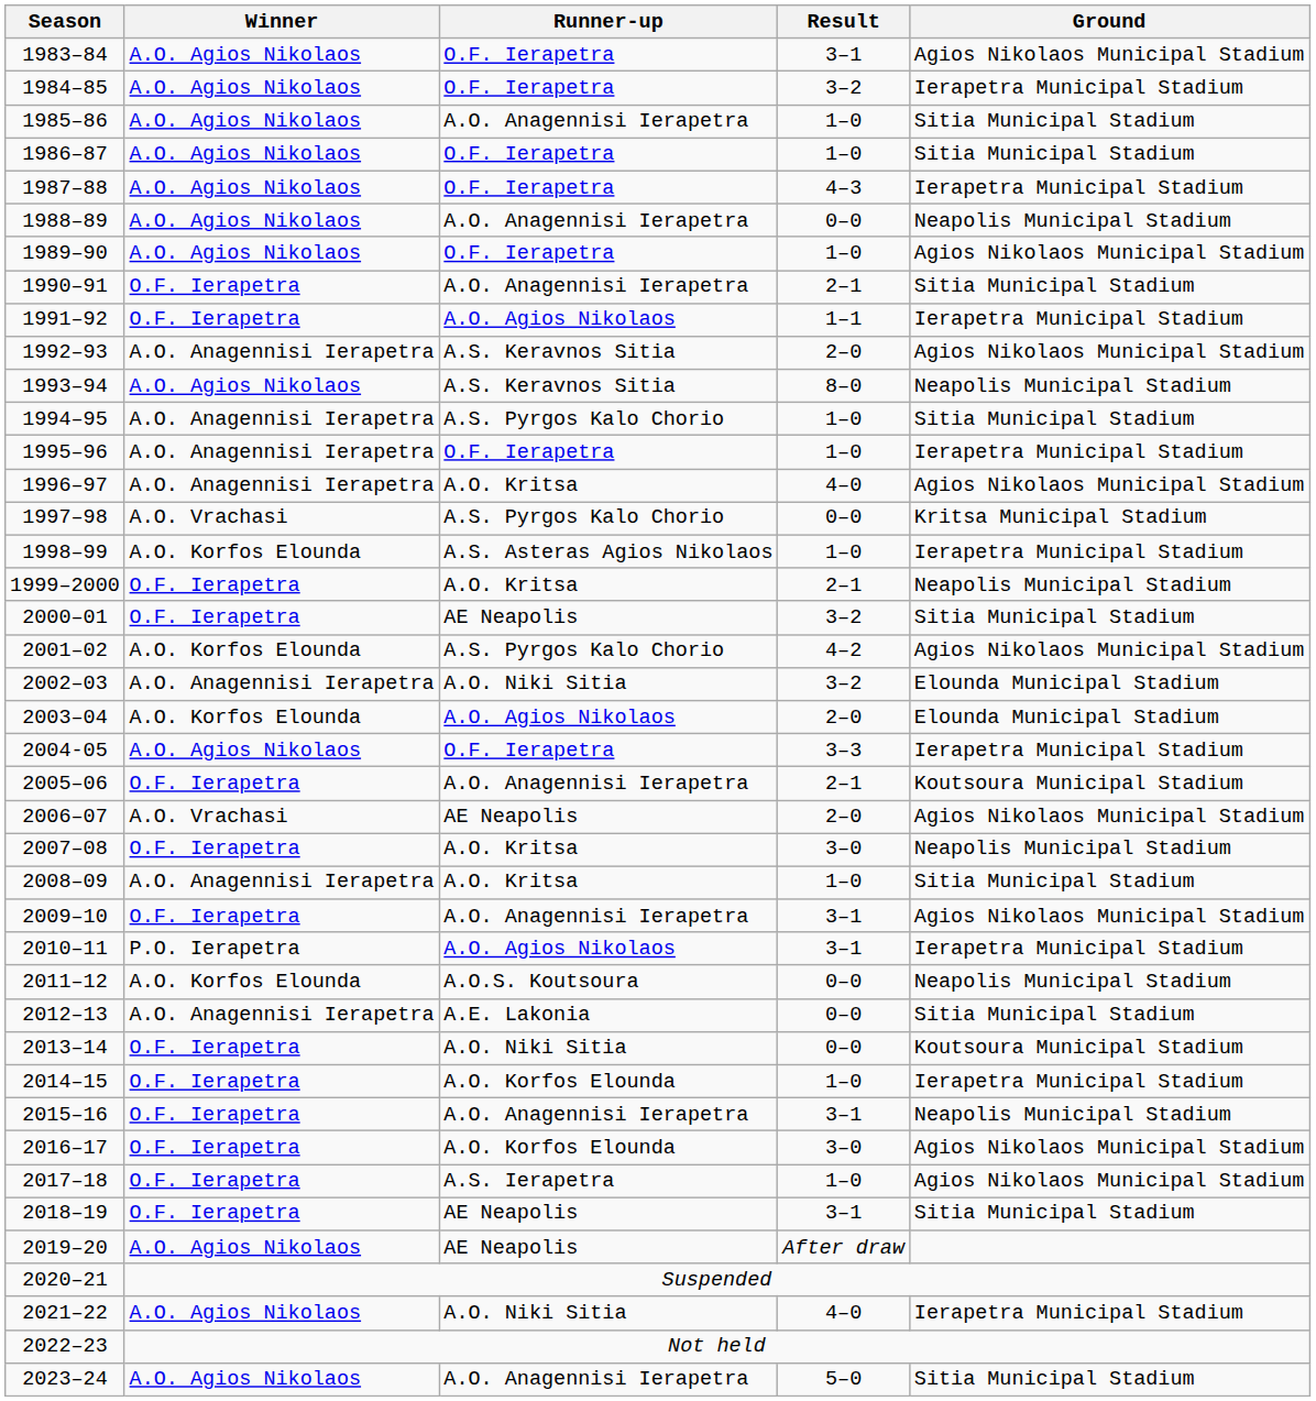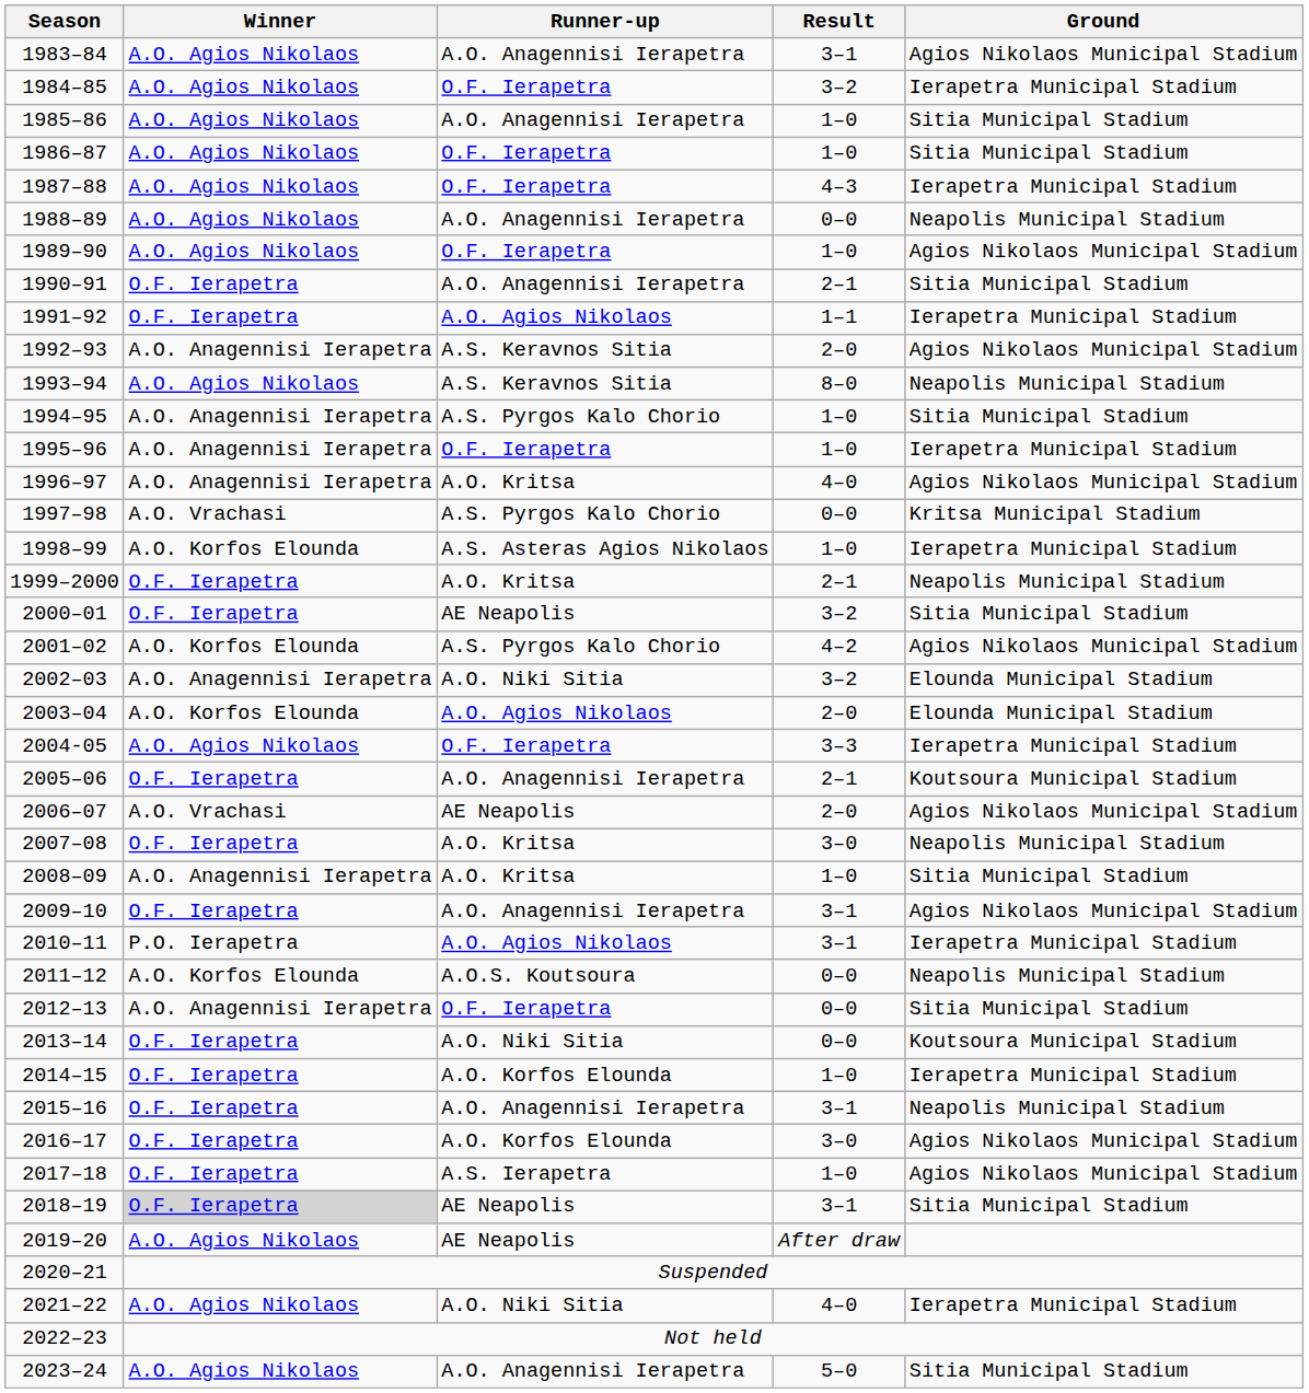 <table class=wikitable>
 <tr>
 <th>Season</th>
 <th>Winner</th>
 <th>Runner-up</th>
 <th>Result</th>
 <th>Ground</th>
 </tr>
 <tr>
 <td align="center">1983–84</td>
 <td><a href='#'>A.O. Agios Nikolaos</a></td>
-<td><a href='#'>O.F. Ierapetra</a></td>
+<td>A.O. Anagennisi Ierapetra</td>
 <td align="center">3–1</td>
 <td>Agios Nikolaos Municipal Stadium</td>
 </tr>
 <tr>
 <td align="center">1984–85</td>
 <td><a href='#'>A.O. Agios Nikolaos</a></td>
 <td><a href='#'>O.F. Ierapetra</a></td>
 <td align="center">3–2</td>
 <td>Ierapetra Municipal Stadium</td>
 </tr>
 <tr>
 <td align="center">1985–86</td>
 <td><a href='#'>A.O. Agios Nikolaos</a></td>
 <td>A.O. Anagennisi Ierapetra</td>
 <td align="center">1–0</td>
 <td>Sitia Municipal Stadium</td>
 </tr>
 <tr>
 <td align="center">1986–87</td>
 <td><a href='#'>A.O. Agios Nikolaos</a></td>
 <td><a href='#'>O.F. Ierapetra</a></td>
 <td align="center">1–0</td>
 <td>Sitia Municipal Stadium</td>
 </tr>
 <tr>
 <td align="center">1987–88</td>
 <td><a href='#'>A.O. Agios Nikolaos</a></td>
 <td><a href='#'>O.F. Ierapetra</a></td>
 <td align="center">4–3</td>
 <td>Ierapetra Municipal Stadium</td>
 </tr>
 <tr>
 <td align="center">1988–89</td>
 <td><a href='#'>A.O. Agios Nikolaos</a></td>
 <td>A.O. Anagennisi Ierapetra</td>
 <td align="center">0–0 </td>
 <td>Neapolis Municipal Stadium</td>
 </tr>
 <tr>
 <td align="center">1989–90</td>
 <td><a href='#'>A.O. Agios Nikolaos</a></td>
 <td><a href='#'>O.F. Ierapetra</a></td>
 <td align="center">1–0</td>
 <td>Agios Nikolaos Municipal Stadium</td>
 </tr>
 <tr>
 <td align="center">1990–91</td>
 <td><a href='#'>O.F. Ierapetra</a></td>
 <td>A.O. Anagennisi Ierapetra</td>
 <td align="center">2–1</td>
 <td>Sitia Municipal Stadium</td>
 </tr>
 <tr>
 <td align="center">1991–92</td>
 <td><a href='#'>O.F. Ierapetra</a></td>
 <td><a href='#'>A.O. Agios Nikolaos</a></td>
 <td align="center">1–1 </td>
 <td>Ierapetra Municipal Stadium</td>
 </tr>
 <tr>
 <td align="center">1992–93</td>
 <td>A.O. Anagennisi Ierapetra</td>
 <td>A.S. Keravnos Sitia</td>
 <td align="center">2–0</td>
 <td>Agios Nikolaos Municipal Stadium</td>
 </tr>
 <tr>
 <td align="center">1993–94</td>
 <td><a href='#'>A.O. Agios Nikolaos</a></td>
 <td>A.S. Keravnos Sitia</td>
 <td align="center">8–0</td>
 <td>Neapolis Municipal Stadium</td>
 </tr>
 <tr>
 <td align="center">1994–95</td>
 <td>A.O. Anagennisi Ierapetra</td>
 <td>A.S. Pyrgos Kalo Chorio</td>
 <td align="center">1–0</td>
 <td>Sitia Municipal Stadium</td>
 </tr>
 <tr>
 <td align="center">1995–96</td>
 <td>A.O. Anagennisi Ierapetra</td>
 <td><a href='#'>O.F. Ierapetra</a></td>
 <td align="center">1–0</td>
 <td>Ierapetra Municipal Stadium</td>
 </tr>
 <tr>
 <td align="center">1996–97</td>
 <td>A.O. Anagennisi Ierapetra</td>
 <td>A.O. Kritsa</td>
 <td align="center">4–0</td>
 <td>Agios Nikolaos Municipal Stadium</td>
 </tr>
 <tr>
 <td align="center">1997–98</td>
 <td>A.O. Vrachasi</td>
 <td>A.S. Pyrgos Kalo Chorio</td>
 <td align="center">0–0 </td>
 <td>Kritsa Municipal Stadium</td>
 </tr>
 <tr>
 <td align="center">1998–99</td>
 <td>A.O. Korfos Elounda</td>
 <td>A.S. Asteras Agios Nikolaos</td>
 <td align="center">1–0</td>
 <td>Ierapetra Municipal Stadium</td>
 </tr>
 <tr>
 <td align="center">1999–2000</td>
 <td><a href='#'>O.F. Ierapetra</a></td>
 <td>A.O. Kritsa</td>
 <td align="center">2–1</td>
 <td>Neapolis Municipal Stadium</td>
 </tr>
 <tr>
 <td align="center">2000–01</td>
 <td><a href='#'>O.F. Ierapetra</a></td>
 <td>AE Neapolis</td>
 <td align="center">3–2</td>
 <td>Sitia Municipal Stadium</td>
 </tr>
 <tr>
 <td align="center">2001–02</td>
 <td>A.O. Korfos Elounda</td>
 <td>A.S. Pyrgos Kalo Chorio</td>
 <td align="center">4–2</td>
 <td>Agios Nikolaos Municipal Stadium</td>
 </tr>
 <tr>
 <td align="center">2002–03</td>
 <td>A.O. Anagennisi Ierapetra</td>
 <td>A.O. Niki Sitia</td>
 <td align="center">3–2</td>
 <td>Elounda Municipal Stadium</td>
 </tr>
 <tr>
 <td align="center">2003–04</td>
 <td>A.O. Korfos Elounda</td>
 <td><a href='#'>A.O. Agios Nikolaos</a></td>
 <td align="center">2–0</td>
 <td>Elounda Municipal Stadium</td>
 </tr>
 <tr>
 <td align="center">2004-05</td>
 <td><a href='#'>A.O. Agios Nikolaos</a></td>
 <td><a href='#'>O.F. Ierapetra</a></td>
 <td align="center">3–3 </td>
 <td>Ierapetra Municipal Stadium</td>
 </tr>
 <tr>
 <td align="center">2005–06</td>
 <td><a href='#'>O.F. Ierapetra</a></td>
 <td>A.O. Anagennisi Ierapetra</td>
 <td align="center">2–1</td>
 <td>Koutsoura Municipal Stadium</td>
 </tr>
 <tr>
 <td align="center">2006–07</td>
 <td>A.O. Vrachasi</td>
 <td>AE Neapolis</td>
 <td align="center">2–0 </td>
 <td>Agios Nikolaos Municipal Stadium</td>
 </tr>
 <tr>
 <td align="center">2007–08</td>
 <td><a href='#'>O.F. Ierapetra</a></td>
 <td>A.O. Kritsa</td>
 <td align="center">3–0</td>
 <td>Neapolis Municipal Stadium</td>
 </tr>
 <tr>
 <td align="center">2008–09</td>
 <td>A.O. Anagennisi Ierapetra</td>
 <td>A.O. Kritsa</td>
 <td align="center">1–0</td>
 <td>Sitia Municipal Stadium</td>
 </tr>
 <tr>
 <td align="center">2009–10</td>
 <td><a href='#'>O.F. Ierapetra</a></td>
 <td>A.O. Anagennisi Ierapetra</td>
 <td align="center">3–1</td>
 <td>Agios Nikolaos Municipal Stadium</td>
 </tr>
 <tr>
 <td align="center">2010–11</td>
 <td>P.O. Ierapetra</td>
 <td><a href='#'>A.O. Agios Nikolaos</a></td>
 <td align="center">3–1</td>
 <td>Ierapetra Municipal Stadium</td>
 </tr>
 <tr>
 <td align="center">2011–12</td>
 <td>A.O. Korfos Elounda</td>
 <td>A.O.S. Koutsoura</td>
 <td align="center">0–0 </td>
 <td>Neapolis Municipal Stadium</td>
 </tr>
 <tr>
 <td align="center">2012–13</td>
 <td>A.O. Anagennisi Ierapetra</td>
-<td>A.E. Lakonia</td>
+<td><a href='#'>O.F. Ierapetra</a></td>
 <td align="center">0–0 </td>
 <td>Sitia Municipal Stadium</td>
 </tr>
 <tr>
 <td align="center">2013–14</td>
 <td><a href='#'>O.F. Ierapetra</a></td>
 <td>A.O. Niki Sitia</td>
 <td align="center">0–0 </td>
 <td>Koutsoura Municipal Stadium</td>
 </tr>
 <tr>
 <td align="center">2014–15</td>
 <td><a href='#'>O.F. Ierapetra</a></td>
 <td>A.O. Korfos Elounda</td>
 <td align="center">1–0</td>
 <td>Ierapetra Municipal Stadium</td>
 </tr>
 <tr>
 <td align="center">2015–16</td>
 <td><a href='#'>O.F. Ierapetra</a></td>
 <td>A.O. Anagennisi Ierapetra</td>
 <td align="center">3–1</td>
 <td>Neapolis Municipal Stadium</td>
 </tr>
 <tr>
 <td align="center">2016–17</td>
 <td><a href='#'>O.F. Ierapetra</a></td>
 <td>A.O. Korfos Elounda</td>
 <td align="center">3–0 </td>
 <td>Agios Nikolaos Municipal Stadium</td>
 </tr>
 <tr>
 <td align="center">2017–18</td>
 <td><a href='#'>O.F. Ierapetra</a></td>
 <td>A.S. Ierapetra</td>
 <td align="center">1–0</td>
 <td>Agios Nikolaos Municipal Stadium</td>
 </tr>
 <tr>
 <td align="center">2018–19</td>
-<td><a href='#'>O.F. Ierapetra</a></td>
+<td style="background: lightgrey;"><a href='#'>O.F. Ierapetra</a></td>
 <td>AE Neapolis</td>
 <td align="center">3–1</td>
 <td>Sitia Municipal Stadium</td>
 </tr>
 <tr>
 <td align="center">2019–20</td>
 <td><a href='#'>A.O. Agios Nikolaos</a></td>
 <td>AE Neapolis</td>
 <td align="center"><em>After draw</em></td>
 </tr>
 <tr>
 <td align="center">2020–21</td>
 <td colspan=6 align="center"><em>Suspended</em></td>
 </tr>
 <tr>
 <td align="center">2021–22</td>
 <td><a href='#'>A.O. Agios Nikolaos</a></td>
 <td>A.O. Niki Sitia</td>
 <td align="center">4–0</td>
 <td>Ierapetra Municipal Stadium</td>
 </tr>
 <tr>
 <td align="center">2022–23</td>
 <td colspan=6 align="center"><em>Not held</em></td>
 </tr>
 <tr>
 <td align="center">2023–24</td>
 <td><a href='#'>A.O. Agios Nikolaos</a></td>
 <td>A.O. Anagennisi Ierapetra</td>
 <td align="center">5–0</td>
 <td>Sitia Municipal Stadium</td>
 </tr>
 </table>
